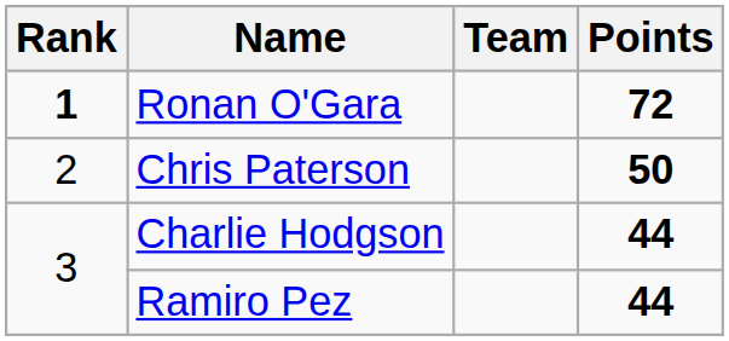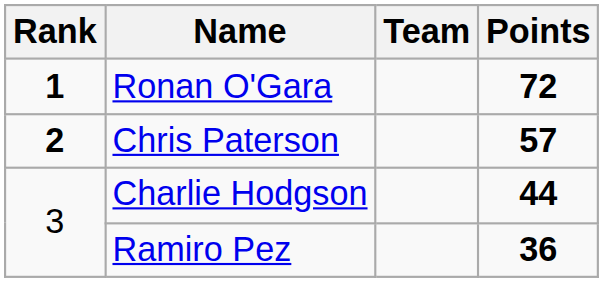 <table class="wikitable" style="text-align:center">
 <tr>
 <th>Rank</th>
 <th>Name</th>
 <th>Team</th>
 <th>Points</th>
 </tr>
 <tr>
 <td><strong>1</strong></td>
 <td align="left"><a href='#'>Ronan O'Gara</a></td>
 <td align="left"></td>
 <td><strong>72</strong></td>
 </tr>
 <tr>
-<td>2</td>
+<td><strong>2</strong></td>
 <td align="left"><a href='#'>Chris Paterson</a></td>
 <td align="left"></td>
-<td><strong>50</strong></td>
+<td><strong>57</strong></td>
 </tr>
 <tr>
 <td rowspan=2>3</td>
 <td align="left"><a href='#'>Charlie Hodgson</a></td>
 <td align="left"></td>
 <td><strong>44</strong></td>
 </tr>
 <tr>
 <td align="left"><a href='#'>Ramiro Pez</a></td>
 <td align="left"></td>
-<td><strong>44</strong></td>
+<td><strong>36</strong></td>
 </tr>
 </table>
